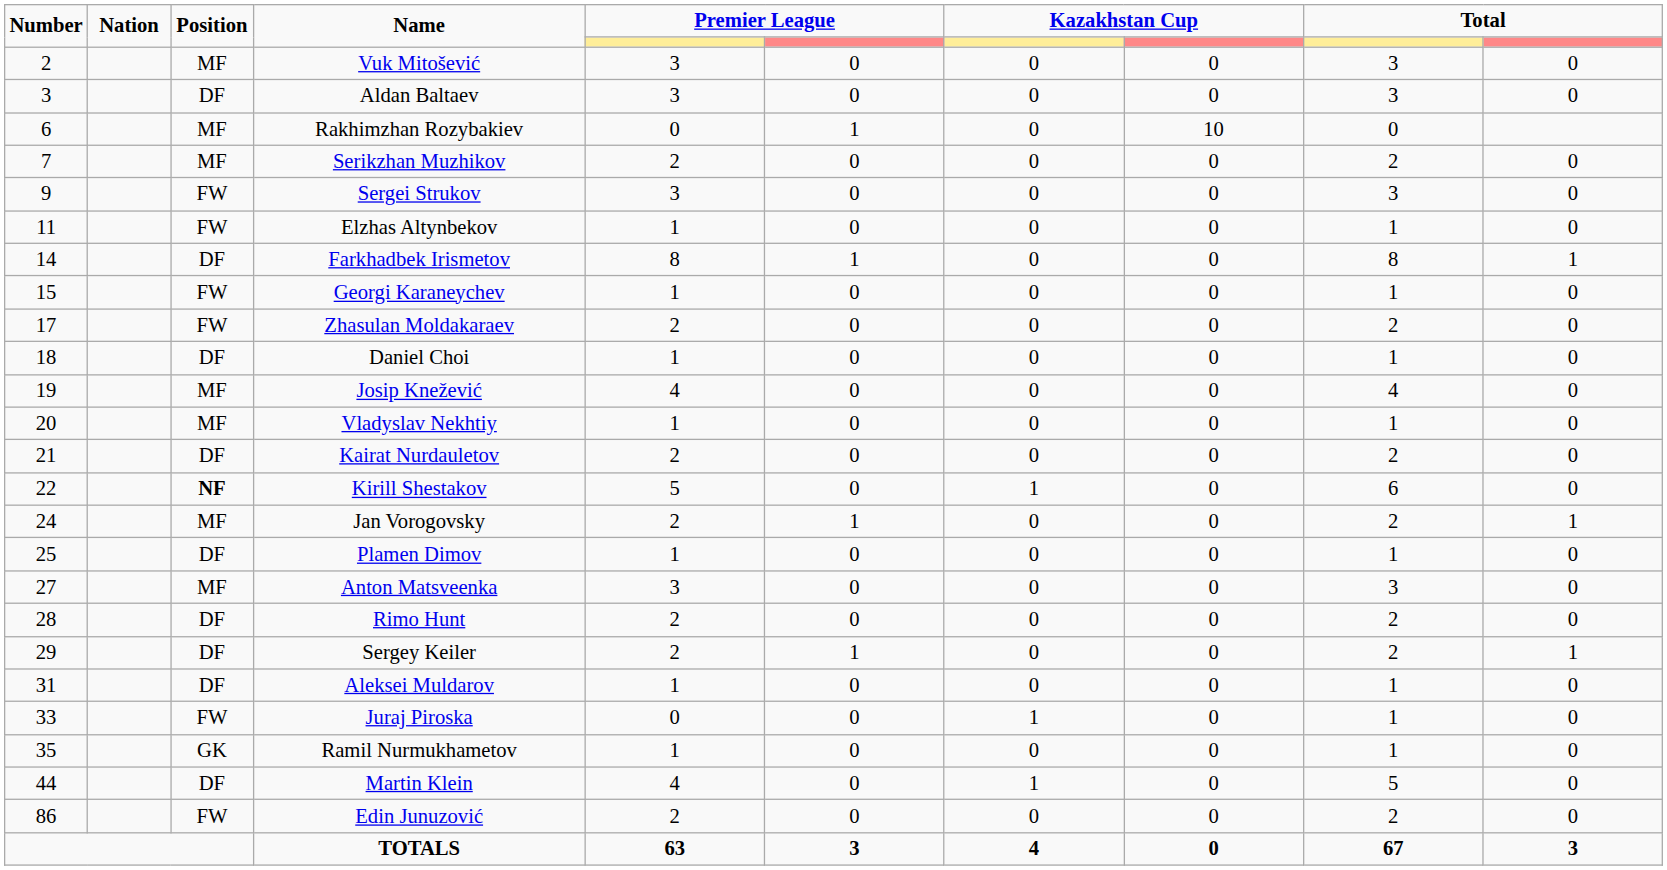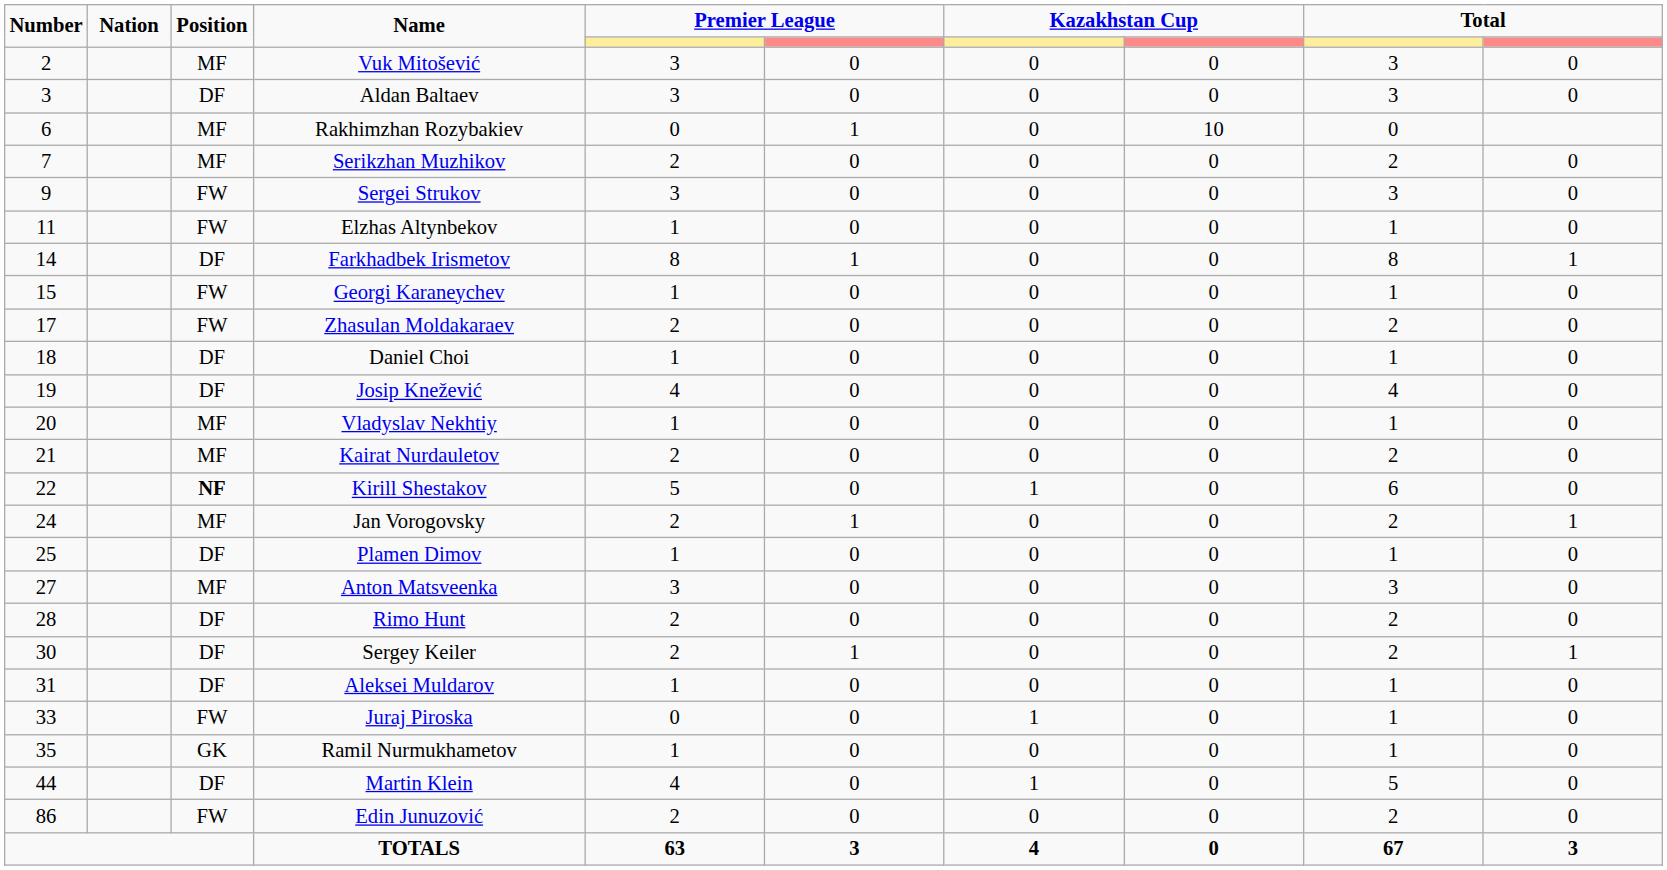 <table class="wikitable" style="text-align:center;">
 <tr>
 <td rowspan="2"  style="width:5%; text-align:center;"><strong>Number</strong></td>
 <td rowspan="2"  style="width:5%; text-align:center;"><strong>Nation</strong></td>
 <td rowspan="2"  style="width:5%; text-align:center;"><strong>Position</strong></td>
 <td rowspan="2"  style="width:20%; text-align:center;"><strong>Name</strong></td>
 <td colspan="2" style="text-align:center;"><strong><a href='#'>Premier League</a></strong></td>
 <td colspan="2" style="text-align:center;"><strong><a href='#'>Kazakhstan Cup</a></strong></td>
 <td colspan="2" style="text-align:center;"><strong>Total</strong></td>
 </tr>
 <tr>
 <th style="width:60px; background:#fe9;"></th>
 <th style="width:60px; background:#ff8888;"></th>
 <th style="width:60px; background:#fe9;"></th>
 <th style="width:60px; background:#ff8888;"></th>
 <th style="width:60px; background:#fe9;"></th>
 <th style="width:60px; background:#ff8888;"></th>
 </tr>
 <tr>
 <td>2</td>
 <td></td>
 <td>MF</td>
 <td><a href='#'>Vuk Mitošević</a></td>
 <td>3</td>
 <td>0</td>
 <td>0</td>
 <td>0</td>
 <td>3</td>
 <td>0</td>
 </tr>
 <tr>
 <td>3</td>
 <td></td>
 <td>DF</td>
 <td>Aldan Baltaev</td>
 <td>3</td>
 <td>0</td>
 <td>0</td>
 <td>0</td>
 <td>3</td>
 <td>0</td>
 </tr>
 <tr>
 <td>6</td>
 <td></td>
 <td>MF</td>
 <td>Rakhimzhan Rozybakiev</td>
 <td 9>0</td>
 <td>1</td>
 <td>0</td>
 <td>10</td>
 <td>0</td>
 </tr>
 <tr>
 <td>7</td>
 <td></td>
 <td>MF</td>
 <td><a href='#'>Serikzhan Muzhikov</a></td>
 <td>2</td>
 <td>0</td>
 <td>0</td>
 <td>0</td>
 <td>2</td>
 <td>0</td>
 </tr>
 <tr>
 <td>9</td>
 <td></td>
 <td>FW</td>
 <td><a href='#'>Sergei Strukov</a></td>
 <td>3</td>
 <td>0</td>
 <td>0</td>
 <td>0</td>
 <td>3</td>
 <td>0</td>
 </tr>
 <tr>
 <td>11</td>
 <td></td>
 <td>FW</td>
 <td>Elzhas Altynbekov</td>
 <td>1</td>
 <td>0</td>
 <td>0</td>
 <td>0</td>
 <td>1</td>
 <td>0</td>
 </tr>
 <tr>
 <td>14</td>
 <td></td>
 <td>DF</td>
 <td><a href='#'>Farkhadbek Irismetov</a></td>
 <td>8</td>
 <td>1</td>
 <td>0</td>
 <td>0</td>
 <td>8</td>
 <td>1</td>
 </tr>
 <tr>
 <td>15</td>
 <td></td>
 <td>FW</td>
 <td><a href='#'>Georgi Karaneychev</a></td>
 <td>1</td>
 <td>0</td>
 <td>0</td>
 <td>0</td>
 <td>1</td>
 <td>0</td>
 </tr>
 <tr>
 <td>17</td>
 <td></td>
 <td>FW</td>
 <td><a href='#'>Zhasulan Moldakaraev</a></td>
 <td>2</td>
 <td>0</td>
 <td>0</td>
 <td>0</td>
 <td>2</td>
 <td>0</td>
 </tr>
 <tr>
 <td>18</td>
 <td></td>
 <td>DF</td>
 <td>Daniel Choi</td>
 <td>1</td>
 <td>0</td>
 <td>0</td>
 <td>0</td>
 <td>1</td>
 <td>0</td>
 </tr>
 <tr>
 <td>19</td>
 <td></td>
-<td>MF</td>
+<td>DF</td>
 <td><a href='#'>Josip Knežević</a></td>
 <td>4</td>
 <td>0</td>
 <td>0</td>
 <td>0</td>
 <td>4</td>
 <td>0</td>
 </tr>
 <tr>
 <td>20</td>
 <td></td>
 <td>MF</td>
 <td><a href='#'>Vladyslav Nekhtiy</a></td>
 <td>1</td>
 <td>0</td>
 <td>0</td>
 <td>0</td>
 <td>1</td>
 <td>0</td>
 </tr>
 <tr>
 <td>21</td>
 <td></td>
-<td>DF</td>
+<td>MF</td>
 <td><a href='#'>Kairat Nurdauletov</a></td>
 <td>2</td>
 <td>0</td>
 <td>0</td>
 <td>0</td>
 <td>2</td>
 <td>0</td>
 </tr>
 <tr>
 <td>22</td>
 <td></td>
 <td><strong>NF</strong></td>
 <td><a href='#'>Kirill Shestakov</a></td>
 <td>5</td>
 <td>0</td>
 <td>1</td>
 <td>0</td>
 <td>6</td>
 <td>0</td>
 </tr>
 <tr>
 <td>24</td>
 <td></td>
 <td>MF</td>
 <td>Jan Vorogovsky</td>
 <td>2</td>
 <td>1</td>
 <td>0</td>
 <td>0</td>
 <td>2</td>
 <td>1</td>
 </tr>
 <tr>
 <td>25</td>
 <td></td>
 <td>DF</td>
 <td><a href='#'>Plamen Dimov</a></td>
 <td>1</td>
 <td>0</td>
 <td>0</td>
 <td>0</td>
 <td>1</td>
 <td>0</td>
 </tr>
 <tr>
 <td>27</td>
 <td></td>
 <td>MF</td>
 <td><a href='#'>Anton Matsveenka</a></td>
 <td>3</td>
 <td>0</td>
 <td>0</td>
 <td>0</td>
 <td>3</td>
 <td>0</td>
 </tr>
 <tr>
 <td>28</td>
 <td></td>
 <td>DF</td>
 <td><a href='#'>Rimo Hunt</a></td>
 <td>2</td>
 <td>0</td>
 <td>0</td>
 <td>0</td>
 <td>2</td>
 <td>0</td>
 </tr>
 <tr>
-<td>29</td>
+<td>30</td>
 <td></td>
 <td>DF</td>
 <td>Sergey Keiler</td>
 <td>2</td>
 <td>1</td>
 <td>0</td>
 <td>0</td>
 <td>2</td>
 <td>1</td>
 </tr>
 <tr>
 <td>31</td>
 <td></td>
 <td>DF</td>
 <td><a href='#'>Aleksei Muldarov</a></td>
 <td>1</td>
 <td>0</td>
 <td>0</td>
 <td>0</td>
 <td>1</td>
 <td>0</td>
 </tr>
 <tr>
 <td>33</td>
 <td></td>
 <td>FW</td>
 <td><a href='#'>Juraj Piroska</a></td>
 <td>0</td>
 <td>0</td>
 <td>1</td>
 <td>0</td>
 <td>1</td>
 <td>0</td>
 </tr>
 <tr>
 <td>35</td>
 <td></td>
 <td>GK</td>
 <td>Ramil Nurmukhametov</td>
 <td>1</td>
 <td>0</td>
 <td>0</td>
 <td>0</td>
 <td>1</td>
 <td>0</td>
 </tr>
 <tr>
 <td>44</td>
 <td></td>
 <td>DF</td>
 <td><a href='#'>Martin Klein</a></td>
 <td>4</td>
 <td>0</td>
 <td>1</td>
 <td>0</td>
 <td>5</td>
 <td>0</td>
 </tr>
 <tr>
 <td>86</td>
 <td></td>
 <td>FW</td>
 <td><a href='#'>Edin Junuzović</a></td>
 <td>2</td>
 <td>0</td>
 <td>0</td>
 <td>0</td>
 <td>2</td>
 <td>0</td>
 </tr>
 <tr>
 <td colspan="3"></td>
 <td><strong>TOTALS</strong></td>
 <td><strong>63</strong></td>
 <td><strong>3</strong></td>
 <td><strong>4</strong></td>
 <td><strong>0</strong></td>
 <td><strong>67</strong></td>
 <td><strong>3</strong></td>
 </tr>
 </table>
